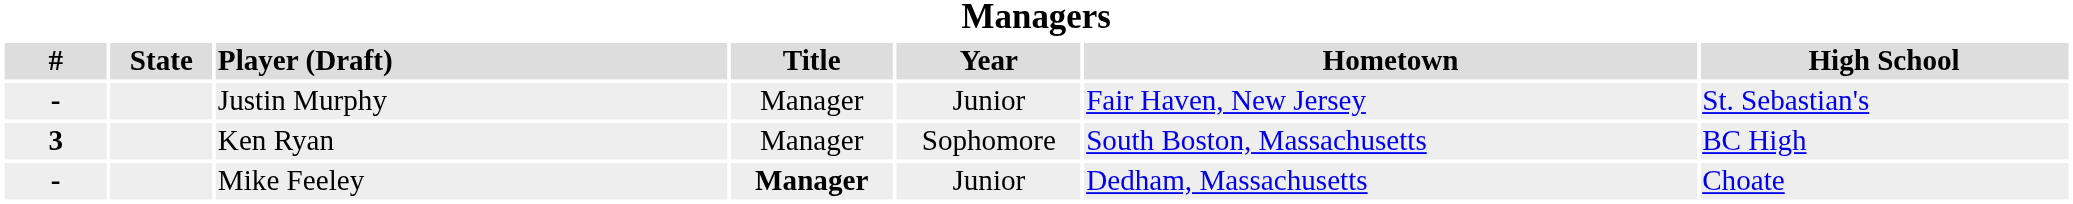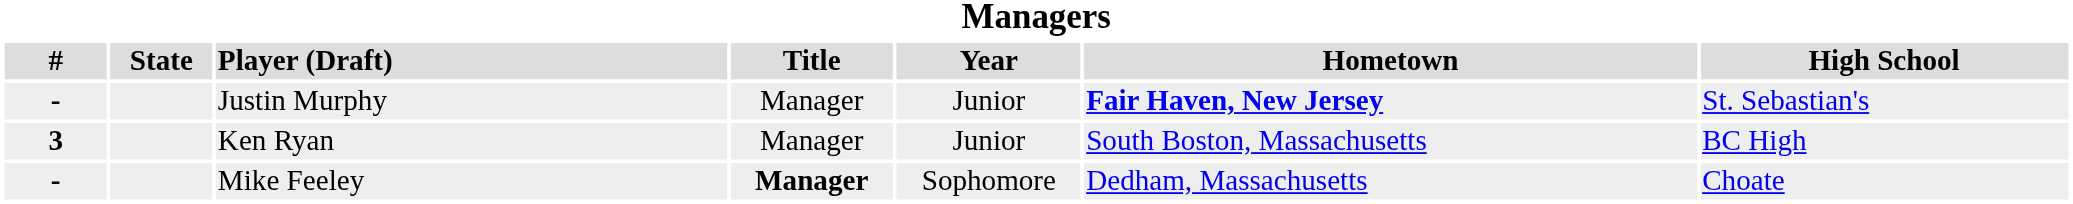 <table width=90%>
 <tr>
 <th colspan=7  style="text-align:center"><big>Managers</big></th>
 </tr>
 <tr bgcolor="#dddddd">
 <th width=5%>#</th>
 <th width=5%>State</th>
 <td align=left!!width=15%><strong>Player (Draft)</strong></td>
 <th width=8%>Title</th>
 <th width=9%>Year</th>
 <th width=30%>Hometown</th>
 <th width=18%>High School</th>
 </tr>
 <tr bgcolor="#eeeeee">
 <td align=center><strong>-</strong></td>
 <td align=center></td>
 <td>Justin Murphy</td>
 <td align=center>Manager</td>
 <td align=center>Junior</td>
-<td><a href='#'>Fair Haven, New Jersey</a></td>
+<td><strong><a href='#'>Fair Haven, New Jersey</a></strong></td>
 <td><a href='#'>St. Sebastian's</a></td>
 </tr>
 <tr bgcolor="#eeeeee">
 <td align=center><strong>3</strong></td>
 <td align=center></td>
 <td>Ken Ryan</td>
 <td align=center>Manager</td>
-<td align=center>Sophomore</td>
+<td align=center>Junior</td>
 <td><a href='#'>South Boston, Massachusetts</a></td>
 <td><a href='#'>BC High</a></td>
 </tr>
 <tr bgcolor="#eeeeee">
 <td align=center><strong>-</strong></td>
 <td align=center></td>
 <td>Mike Feeley</td>
 <td align=center><strong>Manager</strong></td>
-<td align=center>Junior</td>
+<td align=center>Sophomore</td>
 <td><a href='#'>Dedham, Massachusetts</a></td>
 <td><a href='#'>Choate</a></td>
 </tr>
 </table>
